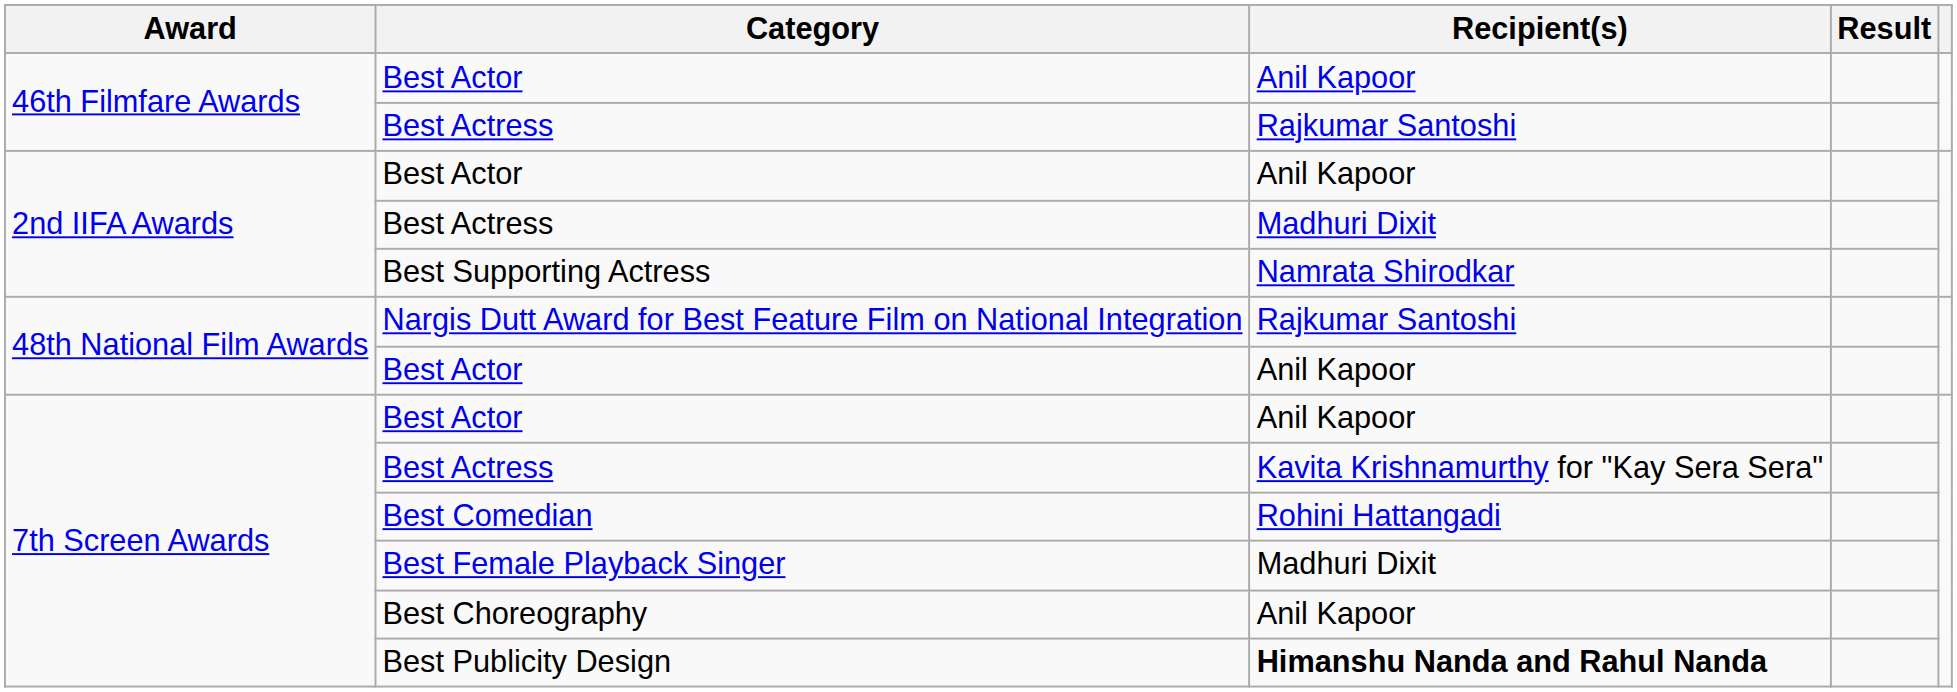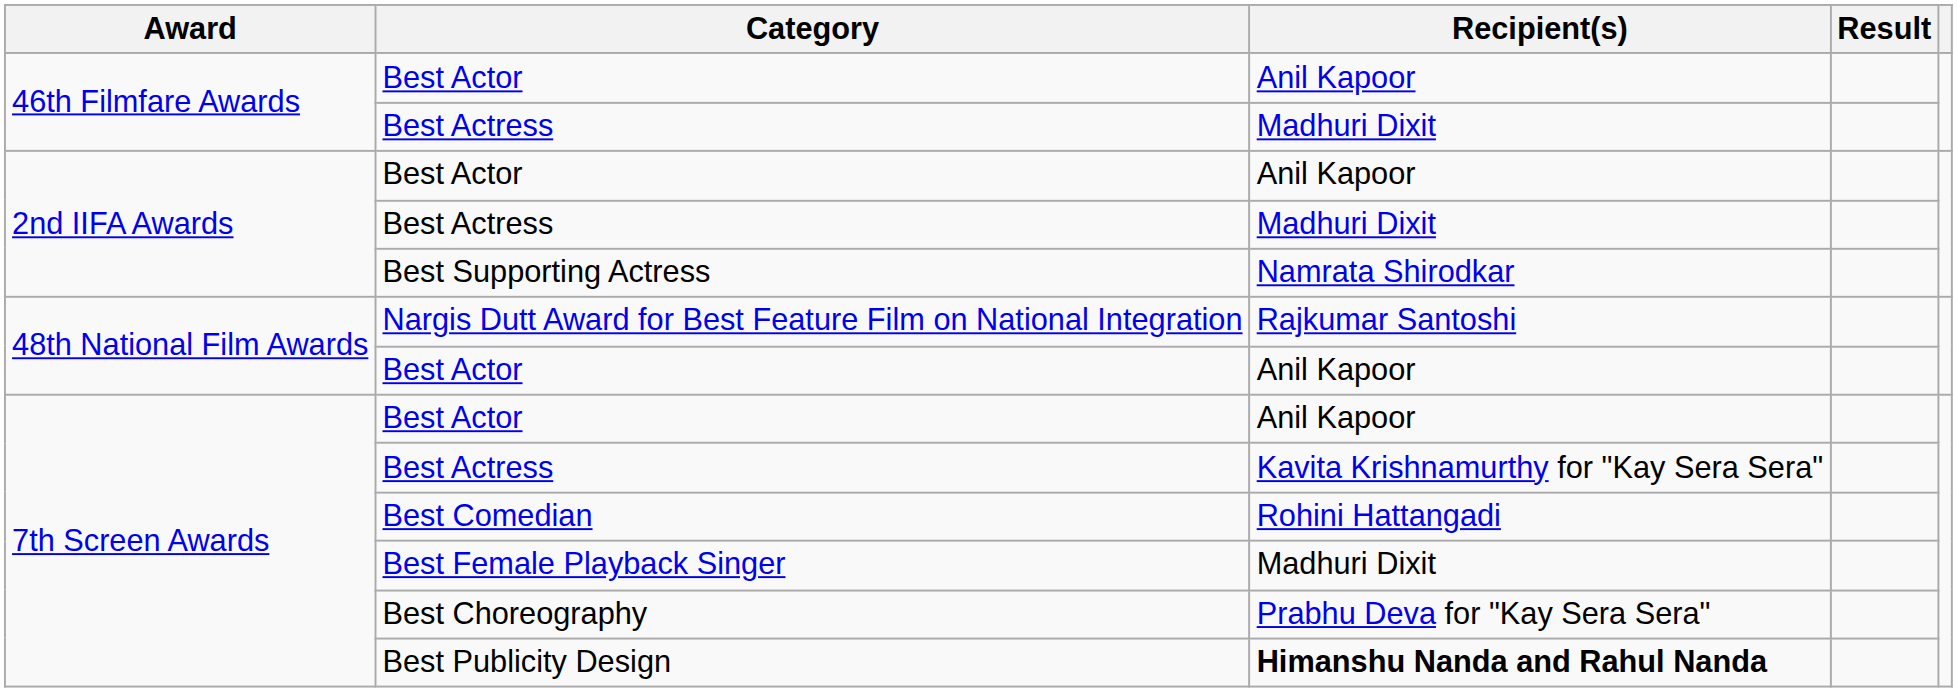 <table class="wikitable sortable">
 <tr>
 <th>Award</th>
 <th>Category</th>
 <th>Recipient(s)</th>
 <th>Result</th>
 <th class="unsortable"></th>
 </tr>
 <tr>
 <td rowspan=2><a href='#'>46th Filmfare Awards</a></td>
 <td><a href='#'>Best Actor</a></td>
 <td><a href='#'>Anil Kapoor</a></td>
 <td></td>
 <td rowspan=2></td>
 </tr>
 <tr>
 <td><a href='#'>Best Actress</a></td>
-<td><a href='#'>Rajkumar Santoshi</a></td>
+<td><a href='#'>Madhuri Dixit</a></td>
 <td></td>
 </tr>
 <tr>
 <td rowspan=3><a href='#'>2nd IIFA Awards</a></td>
 <td>Best Actor</td>
 <td>Anil Kapoor</td>
 <td></td>
 <td rowspan=3></td>
 </tr>
 <tr>
 <td>Best Actress</td>
 <td><a href='#'>Madhuri Dixit</a></td>
 <td></td>
 </tr>
 <tr>
 <td>Best Supporting Actress</td>
 <td><a href='#'>Namrata Shirodkar</a></td>
 <td></td>
 </tr>
 <tr>
 <td rowspan=2><a href='#'>48th National Film Awards</a></td>
 <td><a href='#'>Nargis Dutt Award for Best Feature Film on National Integration</a></td>
 <td><a href='#'>Rajkumar Santoshi</a></td>
 <td></td>
 <td rowspan=2></td>
 </tr>
 <tr>
 <td><a href='#'>Best Actor</a></td>
 <td>Anil Kapoor</td>
 <td></td>
 </tr>
 <tr>
 <td rowspan=6><a href='#'>7th Screen Awards</a></td>
 <td><a href='#'>Best Actor</a></td>
 <td>Anil Kapoor</td>
 <td></td>
 <td rowspan=6></td>
 </tr>
 <tr>
 <td><a href='#'>Best Actress</a></td>
 <td><a href='#'>Kavita Krishnamurthy</a> for "Kay Sera Sera"</td>
 <td></td>
 </tr>
 <tr>
 <td><a href='#'>Best Comedian</a></td>
 <td><a href='#'>Rohini Hattangadi</a></td>
 <td></td>
 </tr>
 <tr>
 <td><a href='#'>Best Female Playback Singer</a></td>
 <td>Madhuri Dixit</td>
 <td></td>
 </tr>
 <tr>
 <td>Best Choreography </td>
-<td>Anil Kapoor</td>
+<td><a href='#'>Prabhu Deva</a> for "Kay Sera Sera"</td>
 <td></td>
 </tr>
 <tr>
 <td>Best Publicity Design</td>
 <td><strong>Himanshu Nanda and Rahul Nanda</strong></td>
 <td></td>
 </tr>
 </table>
